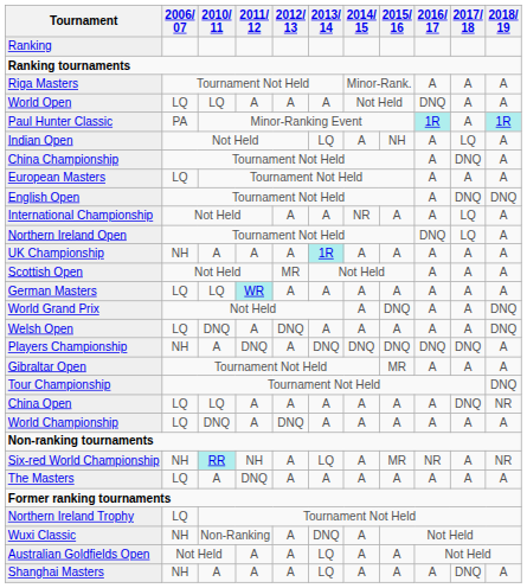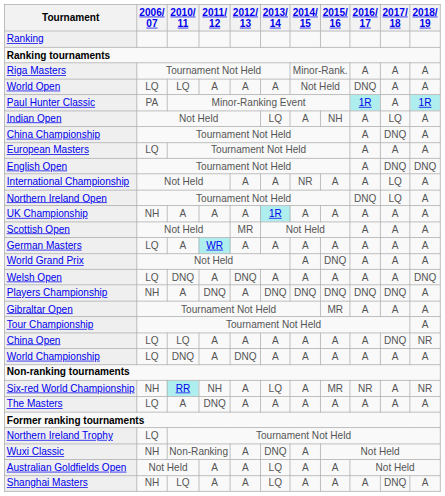 <table class="wikitable" style="font-size:85%;">
 <tr>
 <th>Tournament</th>
 <th><a href='#'>2006/<br>07</a></th>
 <th><a href='#'>2010/<br>11</a></th>
 <th><a href='#'>2011/<br>12</a></th>
 <th><a href='#'>2012/<br>13</a></th>
 <th><a href='#'>2013/<br>14</a></th>
 <th><a href='#'>2014/<br>15</a></th>
 <th><a href='#'>2015/<br>16</a></th>
 <th><a href='#'>2016/<br>17</a></th>
 <th><a href='#'>2017/<br>18</a></th>
 <th><a href='#'>2018/<br>19</a></th>
 </tr>
 <tr>
 <td style="background:#EFEFEF;"><a href='#'>Ranking</a></td>
 <td align="center"></td>
 <td align="center"></td>
 <td align="center"></td>
 <td align="center"></td>
 <td align="center"></td>
 <td align="center"></td>
 <td align="center"></td>
 <td align="center"></td>
 <td align="center"></td>
 <td align="center"></td>
 </tr>
 <tr>
 <td colspan="20"><strong>Ranking tournaments</strong></td>
 </tr>
 <tr>
 <td style="background:#EFEFEF;"><a href='#'>Riga Masters</a></td>
 <td align="center" colspan="5" style="color:#555555;">Tournament Not Held</td>
 <td colspan="2" style="text-align:center; color:#555555;">Minor-Rank.</td>
 <td align="center" style="color:#555555;">A</td>
 <td align="center" style="color:#555555;">A</td>
 <td align="center" style="color:#555555;">A</td>
 </tr>
 <tr>
 <td style="background:#EFEFEF;"><a href='#'>World Open</a></td>
 <td align="center" style="color:#555555;">LQ</td>
 <td align="center" style="color:#555555;">LQ</td>
 <td align="center" style="color:#555555;">A</td>
 <td align="center" style="color:#555555;">A</td>
 <td align="center" style="color:#555555;">A</td>
 <td align="center" colspan="2" style="color:#555555;">Not Held</td>
 <td align="center" style="color:#555555;">DNQ</td>
 <td align="center" style="color:#555555;">A</td>
 <td align="center" style="color:#555555;">A</td>
 </tr>
 <tr>
 <td style="background:#EFEFEF;"><a href='#'>Paul Hunter Classic</a></td>
 <td align="center" style="color:#555555;">PA</td>
 <td align="center" colspan="6" style="color:#555555;">Minor-Ranking Event</td>
 <td align="center" style="background:#afeeee;"><a href='#'>1R</a></td>
 <td align="center" style="color:#555555;">A</td>
 <td align="center" style="background:#afeeee;"><a href='#'>1R</a></td>
 </tr>
 <tr>
 <td style="background:#EFEFEF;"><a href='#'>Indian Open</a></td>
 <td align="center" colspan="4" style="color:#555555;">Not Held</td>
 <td align="center" style="color:#555555;">LQ</td>
 <td align="center" style="color:#555555;">A</td>
 <td align="center" style="color:#555555;">NH</td>
 <td align="center" style="color:#555555;">A</td>
 <td align="center" style="color:#555555;">LQ</td>
 <td align="center" style="color:#555555;">A</td>
 </tr>
 <tr>
 <td style="background:#EFEFEF;"><a href='#'>China Championship</a></td>
 <td align="center" colspan="7" style="color:#555555;">Tournament Not Held</td>
 <td align="center" style="color:#555555;">A</td>
 <td align="center" style="color:#555555;">DNQ</td>
 <td align="center" style="color:#555555;">A</td>
 </tr>
 <tr>
 <td style="background:#EFEFEF;"><a href='#'>European Masters</a></td>
 <td align="center" style="color:#555555;">LQ</td>
 <td align="center" colspan="6" style="color:#555555;">Tournament Not Held</td>
 <td align="center" style="color:#555555;">A</td>
 <td align="center" style="color:#555555;">A</td>
 <td align="center" style="color:#555555;">A</td>
 </tr>
 <tr>
 <td style="background:#EFEFEF;"><a href='#'>English Open</a></td>
 <td align="center" colspan="7" style="color:#555555;">Tournament Not Held</td>
 <td align="center" style="color:#555555;">A</td>
 <td align="center" style="color:#555555;">DNQ</td>
 <td align="center" style="color:#555555;">DNQ</td>
 </tr>
 <tr>
 <td style="background:#EFEFEF;"><a href='#'>International Championship</a></td>
 <td align="center" colspan="3" style="color:#555555;">Not Held</td>
 <td align="center" style="color:#555555;">A</td>
 <td align="center" style="color:#555555;">A</td>
 <td align="center" style="color:#555555;">NR</td>
 <td align="center" style="color:#555555;">A</td>
 <td align="center" style="color:#555555;">A</td>
 <td align="center" style="color:#555555;">LQ</td>
 <td align="center" style="color:#555555;">A</td>
 </tr>
 <tr>
 <td style="background:#EFEFEF;"><a href='#'>Northern Ireland Open</a></td>
 <td align="center" colspan="7" style="color:#555555;">Tournament Not Held</td>
 <td align="center" style="color:#555555;">DNQ</td>
 <td align="center" style="color:#555555;">LQ</td>
 <td align="center" style="color:#555555;">A</td>
 </tr>
 <tr>
 <td style="background:#EFEFEF;"><a href='#'>UK Championship</a></td>
 <td align="center" style="color:#555555;">NH</td>
 <td align="center" style="color:#555555;">A</td>
 <td align="center" style="color:#555555;">A</td>
 <td align="center" style="color:#555555;">A</td>
 <td align="center" style="background:#afeeee;"><a href='#'>1R</a></td>
 <td align="center" style="color:#555555;">A</td>
 <td align="center" style="color:#555555;">A</td>
 <td align="center" style="color:#555555;">A</td>
 <td align="center" style="color:#555555;">A</td>
 <td align="center" style="color:#555555;">A</td>
 </tr>
 <tr>
 <td style="background:#EFEFEF;"><a href='#'>Scottish Open</a></td>
 <td align="center" colspan="3" style="color:#555555;">Not Held</td>
 <td align="center" style="color:#555555;">MR</td>
 <td align="center" colspan="3" style="color:#555555;">Not Held</td>
 <td align="center" style="color:#555555;">A</td>
 <td align="center" style="color:#555555;">A</td>
 <td align="center" style="color:#555555;">A</td>
 </tr>
 <tr>
 <td style="background:#EFEFEF;"><a href='#'>German Masters</a></td>
 <td align="center" style="color:#555555;">LQ</td>
-<td align="center" style="color:#555555;">LQ</td>
+<td align="center" style="color:#555555;">A</td>
 <td align="center" style="background:#afeeee;"><a href='#'>WR</a></td>
 <td align="center" style="color:#555555;">A</td>
 <td align="center" style="color:#555555;">A</td>
 <td align="center" style="color:#555555;">A</td>
 <td align="center" style="color:#555555;">A</td>
 <td align="center" style="color:#555555;">A</td>
 <td align="center" style="color:#555555;">A</td>
 <td align="center" style="color:#555555;">A</td>
 </tr>
 <tr>
 <td style="background:#EFEFEF;"><a href='#'>World Grand Prix</a></td>
 <td align="center" colspan="5" style="color:#555555;">Not Held</td>
 <td align="center" style="color:#555555;">A</td>
 <td align="center" style="color:#555555;">DNQ</td>
 <td align="center" style="color:#555555;">A</td>
 <td align="center" style="color:#555555;">A</td>
-<td align="center" style="color:#555555;">DNQ</td>
+<td align="center" style="color:#555555;">A</td>
 </tr>
 <tr>
 <td style="background:#EFEFEF;"><a href='#'>Welsh Open</a></td>
 <td align="center" style="color:#555555;">LQ</td>
 <td align="center" style="color:#555555;">DNQ</td>
 <td align="center" style="color:#555555;">A</td>
 <td align="center" style="color:#555555;">DNQ</td>
 <td align="center" style="color:#555555;">A</td>
 <td align="center" style="color:#555555;">A</td>
 <td align="center" style="color:#555555;">A</td>
 <td align="center" style="color:#555555;">A</td>
 <td align="center" style="color:#555555;">A</td>
 <td align="center" style="color:#555555;">DNQ</td>
 </tr>
 <tr>
 <td style="background:#EFEFEF;"><a href='#'>Players Championship</a></td>
 <td align="center" style="color:#555555;">NH</td>
 <td align="center" style="color:#555555;">A</td>
 <td align="center" style="color:#555555;">DNQ</td>
 <td align="center" style="color:#555555;">A</td>
 <td align="center" style="color:#555555;">DNQ</td>
 <td align="center" style="color:#555555;">DNQ</td>
 <td align="center" style="color:#555555;">DNQ</td>
 <td align="center" style="color:#555555;">DNQ</td>
 <td align="center" style="color:#555555;">DNQ</td>
 <td align="center" style="color:#555555;">A</td>
 </tr>
 <tr>
 <td style="background:#EFEFEF;"><a href='#'>Gibraltar Open</a></td>
 <td align="center" colspan="6" style="color:#555555;">Tournament Not Held</td>
 <td align="center" style="color:#555555;">MR</td>
 <td align="center" style="color:#555555;">A</td>
 <td align="center" style="color:#555555;">A</td>
 <td align="center" style="color:#555555;">A</td>
 </tr>
 <tr>
 <td style="background:#EFEFEF;"><a href='#'>Tour Championship</a></td>
 <td align="center" colspan="9" style="color:#555555;">Tournament Not Held</td>
-<td align="center" style="color:#555555;">DNQ</td>
+<td align="center" style="color:#555555;">A</td>
 </tr>
 <tr>
 <td style="background:#EFEFEF;"><a href='#'>China Open</a></td>
 <td align="center" style="color:#555555;">LQ</td>
 <td align="center" style="color:#555555;">LQ</td>
 <td align="center" style="color:#555555;">A</td>
 <td align="center" style="color:#555555;">A</td>
 <td align="center" style="color:#555555;">A</td>
 <td align="center" style="color:#555555;">A</td>
 <td align="center" style="color:#555555;">A</td>
 <td align="center" style="color:#555555;">A</td>
 <td align="center" style="color:#555555;">DNQ</td>
 <td align="center" style="color:#555555;">NR</td>
 </tr>
 <tr>
 <td style="background:#EFEFEF;"><a href='#'>World Championship</a></td>
 <td align="center" style="color:#555555;">LQ</td>
 <td align="center" style="color:#555555;">DNQ</td>
 <td align="center" style="color:#555555;">A</td>
 <td align="center" style="color:#555555;">DNQ</td>
 <td align="center" style="color:#555555;">A</td>
 <td align="center" style="color:#555555;">A</td>
 <td align="center" style="color:#555555;">A</td>
 <td align="center" style="color:#555555;">A</td>
 <td align="center" style="color:#555555;">A</td>
 <td align="center" style="color:#555555;">A</td>
 </tr>
 <tr>
 <td colspan="20"><strong>Non-ranking tournaments</strong></td>
 </tr>
 <tr>
 <td style="background:#EFEFEF;"><a href='#'>Six-red World Championship</a></td>
 <td align="center" style="color:#555555;">NH</td>
 <td align="center" style="background:#afeeee;"><a href='#'>RR</a></td>
 <td align="center" style="color:#555555;">NH</td>
 <td align="center" style="color:#555555;">A</td>
 <td align="center" style="color:#555555;">LQ</td>
 <td align="center" style="color:#555555;">A</td>
 <td align="center" style="color:#555555;">MR</td>
 <td align="center" style="color:#555555;">NR</td>
 <td align="center" style="color:#555555;">A</td>
 <td align="center" style="color:#555555;">NR</td>
 </tr>
 <tr>
 <td style="background:#EFEFEF;"><a href='#'>The Masters</a></td>
 <td align="center" style="color:#555555;">LQ</td>
 <td align="center" style="color:#555555;">A</td>
 <td align="center" style="color:#555555;">DNQ</td>
 <td align="center" style="color:#555555;">A</td>
 <td align="center" style="color:#555555;">A</td>
 <td align="center" style="color:#555555;">A</td>
 <td align="center" style="color:#555555;">A</td>
 <td align="center" style="color:#555555;">A</td>
 <td align="center" style="color:#555555;">A</td>
 <td align="center" style="color:#555555;">A</td>
 </tr>
 <tr>
 <td colspan="20"><strong>Former ranking tournaments</strong></td>
 </tr>
 <tr>
 <td style="background:#EFEFEF;"><a href='#'>Northern Ireland Trophy</a></td>
 <td align="center" style="color:#555555;">LQ</td>
 <td align="center" colspan="20" style="color:#555555;">Tournament Not Held</td>
 </tr>
 <tr>
 <td style="background:#EFEFEF;"><a href='#'>Wuxi Classic</a></td>
 <td align="center" style="color:#555555;">NH</td>
 <td align="center" colspan="2" style="color:#555555;">Non-Ranking</td>
 <td align="center" style="color:#555555;">A</td>
 <td align="center" style="color:#555555;">DNQ</td>
 <td align="center" style="color:#555555;">A</td>
 <td align="center" colspan="4" style="color:#555555;">Not Held</td>
 </tr>
 <tr>
 <td style="background:#EFEFEF;"><a href='#'>Australian Goldfields Open</a></td>
 <td align="center" colspan="2" style="color:#555555;">Not Held</td>
 <td align="center" style="color:#555555;">A</td>
 <td align="center" style="color:#555555;">A</td>
 <td align="center" style="color:#555555;">LQ</td>
 <td align="center" style="color:#555555;">A</td>
 <td align="center" style="color:#555555;">A</td>
 <td align="center" colspan="3" style="color:#555555;">Not Held</td>
 </tr>
 <tr>
 <td style="background:#EFEFEF;"><a href='#'>Shanghai Masters</a></td>
 <td align="center" style="color:#555555;">NH</td>
-<td align="center" style="color:#555555;">A</td>
+<td align="center" style="color:#555555;">LQ</td>
 <td align="center" style="color:#555555;">A</td>
 <td align="center" style="color:#555555;">A</td>
 <td align="center" style="color:#555555;">LQ</td>
 <td align="center" style="color:#555555;">A</td>
 <td align="center" style="color:#555555;">A</td>
 <td align="center" style="color:#555555;">A</td>
 <td align="center" style="color:#555555;">DNQ</td>
 <td align="center" style="color:#555555;">A</td>
 </tr>
 </table>
